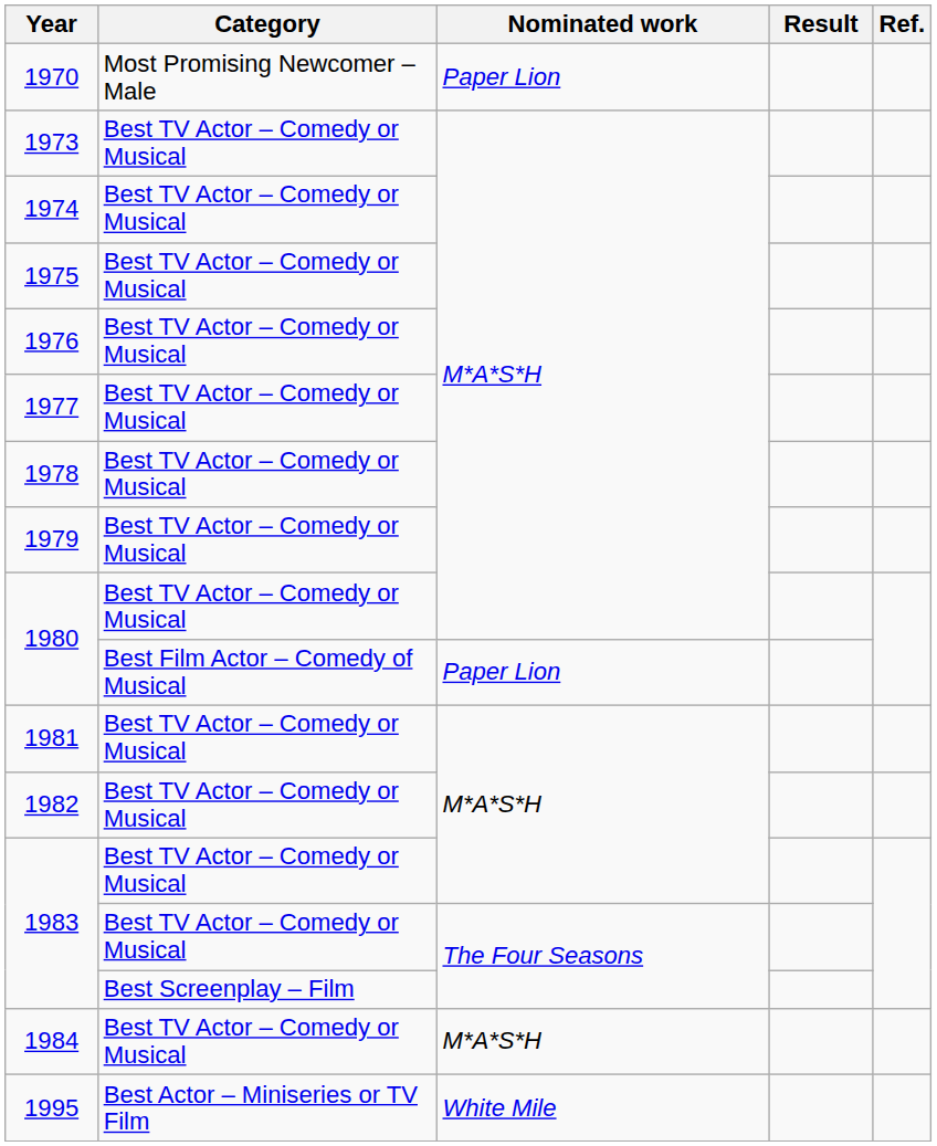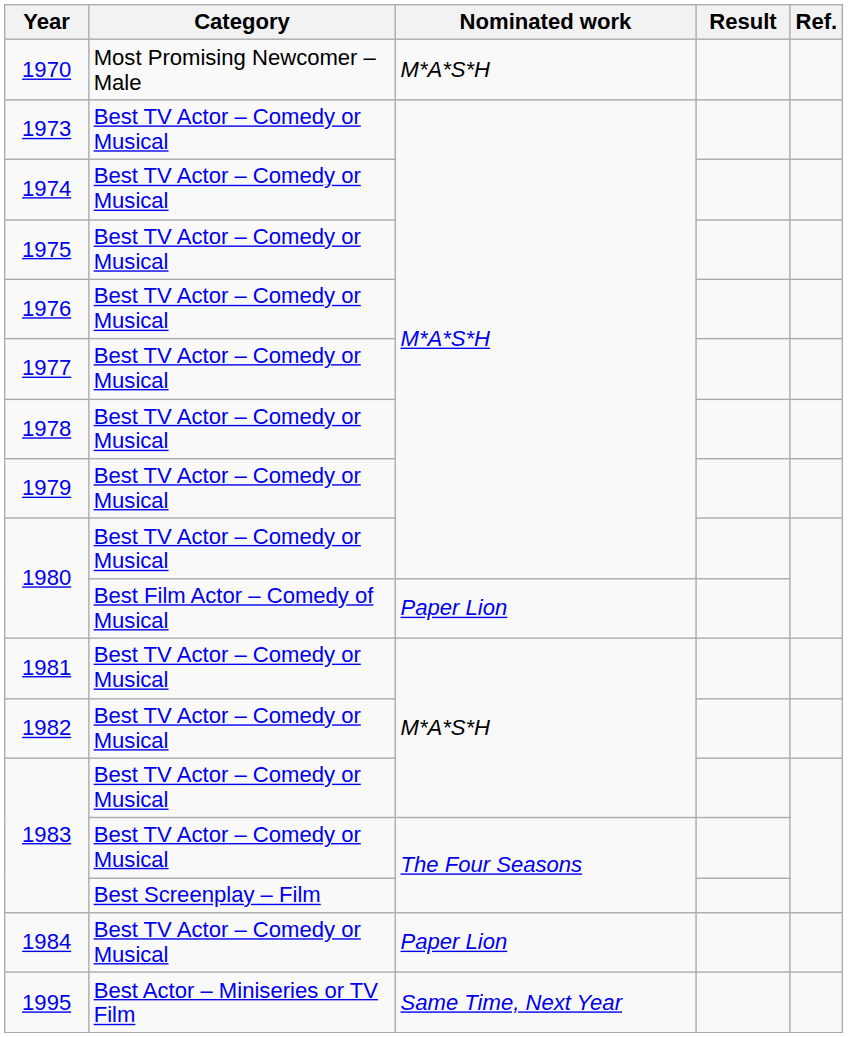 <table class=wikitable>
 <tr>
 <th scope="col" style="width:5em;">Year</th>
 <th scope="col" style="width:26em;">Category</th>
 <th scope="col" style="width:25em;">Nominated work</th>
 <th scope="col" style="width:5em;">Result</th>
 <th>Ref.</th>
 </tr>
 <tr>
 <td style="text-align:center;"><a href='#'>1970</a></td>
 <td>Most Promising Newcomer – Male</td>
-<td><em><a href='#'>Paper Lion</a></em></td>
+<td><em>M*A*S*H</em></td>
 <td></td>
 <td></td>
 </tr>
 <tr>
 <td style="text-align:center;"><a href='#'>1973</a></td>
 <td><a href='#'>Best TV Actor – Comedy or Musical</a></td>
 <td rowspan=8><em><a href='#'>M*A*S*H</a></em></td>
 <td></td>
 <td></td>
 </tr>
 <tr>
 <td style="text-align:center;"><a href='#'>1974</a></td>
 <td><a href='#'>Best TV Actor – Comedy or Musical</a></td>
 <td></td>
 <td></td>
 </tr>
 <tr>
 <td style="text-align:center;"><a href='#'>1975</a></td>
 <td><a href='#'>Best TV Actor – Comedy or Musical</a></td>
 <td></td>
 <td></td>
 </tr>
 <tr>
 <td style="text-align:center;"><a href='#'>1976</a></td>
 <td><a href='#'>Best TV Actor – Comedy or Musical</a></td>
 <td></td>
 <td></td>
 </tr>
 <tr>
 <td style="text-align:center;"><a href='#'>1977</a></td>
 <td><a href='#'>Best TV Actor – Comedy or Musical</a></td>
 <td></td>
 <td></td>
 </tr>
 <tr>
 <td style="text-align:center;"><a href='#'>1978</a></td>
 <td><a href='#'>Best TV Actor – Comedy or Musical</a></td>
 <td></td>
 <td></td>
 </tr>
 <tr>
 <td style="text-align:center;"><a href='#'>1979</a></td>
 <td><a href='#'>Best TV Actor – Comedy or Musical</a></td>
 <td></td>
 <td></td>
 </tr>
 <tr>
 <td style="text-align:center;", rowspan=2><a href='#'>1980</a></td>
 <td><a href='#'>Best TV Actor – Comedy or Musical</a></td>
 <td></td>
 <td rowspan=2></td>
 </tr>
 <tr>
 <td><a href='#'>Best Film Actor – Comedy of Musical</a></td>
 <td><em><a href='#'>Paper Lion</a></em></td>
 <td></td>
 </tr>
 <tr>
 <td style="text-align:center;"><a href='#'>1981</a></td>
 <td><a href='#'>Best TV Actor – Comedy or Musical</a></td>
 <td rowspan=3><em>M*A*S*H</em></td>
 <td></td>
 <td></td>
 </tr>
 <tr>
 <td style="text-align:center;"><a href='#'>1982</a></td>
 <td><a href='#'>Best TV Actor – Comedy or Musical</a></td>
 <td></td>
 <td></td>
 </tr>
 <tr>
 <td style="text-align:center;", rowspan="3"><a href='#'>1983</a></td>
 <td><a href='#'>Best TV Actor – Comedy or Musical</a></td>
 <td></td>
 <td rowspan=3></td>
 </tr>
 <tr>
 <td><a href='#'>Best TV Actor – Comedy or Musical</a></td>
 <td rowspan=2><em><a href='#'>The Four Seasons</a></em></td>
 <td></td>
 </tr>
 <tr>
 <td><a href='#'>Best Screenplay – Film</a></td>
 <td></td>
 </tr>
 <tr>
 <td style="text-align:center;"><a href='#'>1984</a></td>
 <td><a href='#'>Best TV Actor – Comedy or Musical</a></td>
-<td><em>M*A*S*H</em></td>
+<td><em><a href='#'>Paper Lion</a></em></td>
 <td></td>
 <td></td>
 </tr>
 <tr>
 <td style="text-align:center;"><a href='#'>1995</a></td>
 <td><a href='#'>Best Actor – Miniseries or TV Film</a></td>
-<td><em><a href='#'>White Mile</a></em></td>
+<td><em><a href='#'>Same Time, Next Year</a></em></td>
 <td></td>
 <td></td>
 </tr>
 <tr>
 </tr>
 </table>
